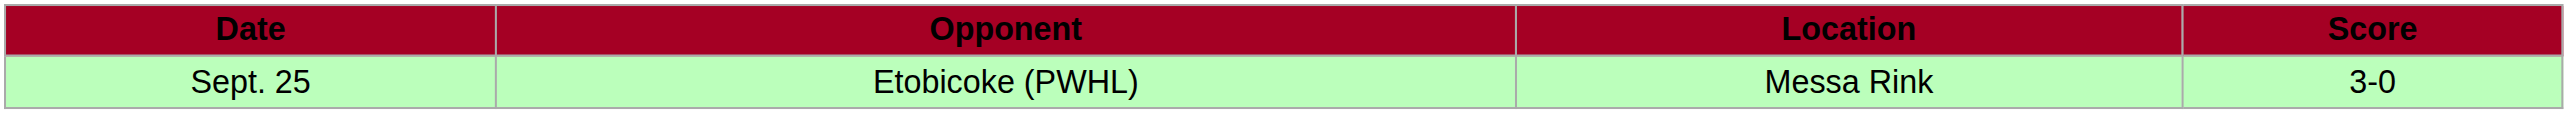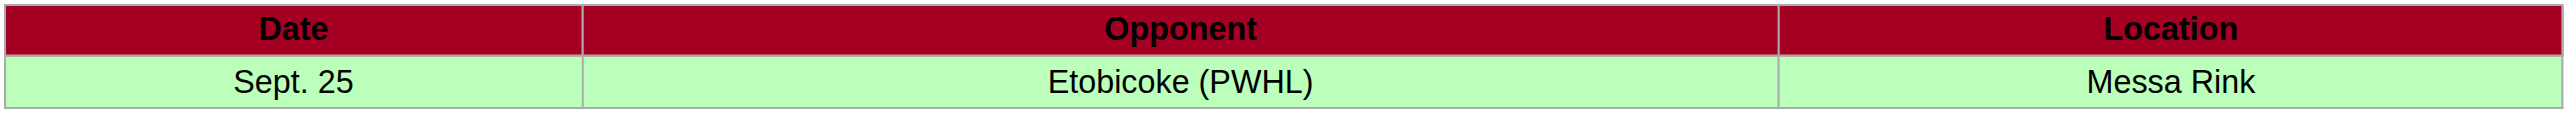 <table class="wikitable" width="80%">
 <tr align="center"  style="background:#A50024;color:black;">
 <td><strong>Date</strong></td>
 <td><strong>Opponent</strong></td>
 <td><strong>Location</strong></td>
-<td><strong>Score</strong></td>
 </tr>
 <tr align="center" bgcolor="bbffbb">
 <td>Sept. 25</td>
 <td>Etobicoke (PWHL)</td>
 <td>Messa Rink</td>
-<td>3-0</td>
 </tr>
 </table>
